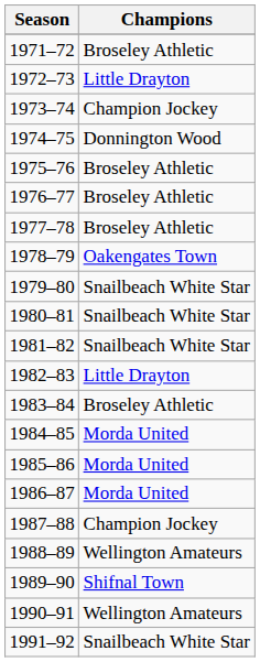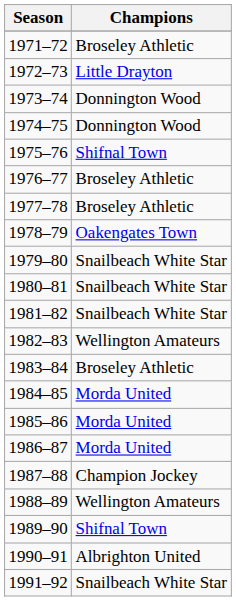 <table class="wikitable" style="textalign-center">
 <tr>
 <th>Season</th>
 <th>Champions</th>
 </tr>
 <tr>
 </tr>
 <tr>
 <td>1971–72</td>
 <td>Broseley Athletic</td>
 </tr>
 <tr>
 <td>1972–73</td>
 <td><a href='#'>Little Drayton</a></td>
 </tr>
 <tr>
 <td>1973–74</td>
-<td>Champion Jockey</td>
+<td>Donnington Wood</td>
 </tr>
 <tr>
 <td>1974–75</td>
 <td>Donnington Wood</td>
 </tr>
 <tr>
 <td>1975–76</td>
-<td>Broseley Athletic</td>
+<td><a href='#'>Shifnal Town</a></td>
 </tr>
 <tr>
 <td>1976–77</td>
 <td>Broseley Athletic</td>
 </tr>
 <tr>
 <td>1977–78</td>
 <td>Broseley Athletic</td>
 </tr>
 <tr>
 <td>1978–79</td>
 <td><a href='#'>Oakengates Town</a></td>
 </tr>
 <tr>
 <td>1979–80</td>
 <td>Snailbeach White Star</td>
 </tr>
 <tr>
 <td>1980–81</td>
 <td>Snailbeach White Star</td>
 </tr>
 <tr>
 <td>1981–82</td>
 <td>Snailbeach White Star</td>
 </tr>
 <tr>
 <td>1982–83</td>
-<td><a href='#'>Little Drayton</a></td>
+<td>Wellington Amateurs</td>
 </tr>
 <tr>
 <td>1983–84</td>
 <td>Broseley Athletic</td>
 </tr>
 <tr>
 <td>1984–85</td>
 <td><a href='#'>Morda United</a></td>
 </tr>
 <tr>
 <td>1985–86</td>
 <td><a href='#'>Morda United</a></td>
 </tr>
 <tr>
 <td>1986–87</td>
 <td><a href='#'>Morda United</a></td>
 </tr>
 <tr>
 <td>1987–88</td>
 <td>Champion Jockey</td>
 </tr>
 <tr>
 <td>1988–89</td>
 <td>Wellington Amateurs</td>
 </tr>
 <tr>
 <td>1989–90</td>
 <td><a href='#'>Shifnal Town</a></td>
 </tr>
 <tr>
 <td>1990–91</td>
-<td>Wellington Amateurs</td>
+<td>Albrighton United</td>
 </tr>
 <tr>
 <td>1991–92</td>
 <td>Snailbeach White Star</td>
 </tr>
 </table>
